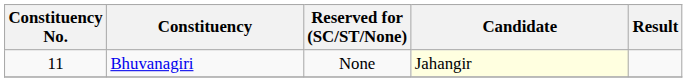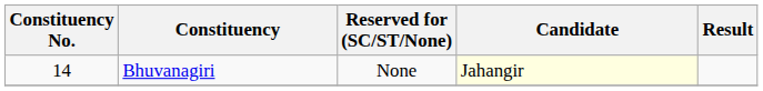 <table class= "wikitable sortable">
 <tr>
 <th align="center">Constituency <br> No.</th>
 <th style="width:180px;">Constituency</th>
 <th align="center">Reserved for<br>(SC/ST/None)</th>
 <th style="width:200px;">Candidate</th>
 <th align="center">Result</th>
 </tr>
 <tr>
-<td style="text-align:center;">11</td>
+<td style="text-align:center;">14</td>
 <td><a href='#'>Bhuvanagiri</a></td>
 <td style="text-align:center;">None</td>
 <td style="background: lightyellow;">Jahangir</td>
 <td></td>
 </tr>
 <tr>
 </tr>
 </table>
